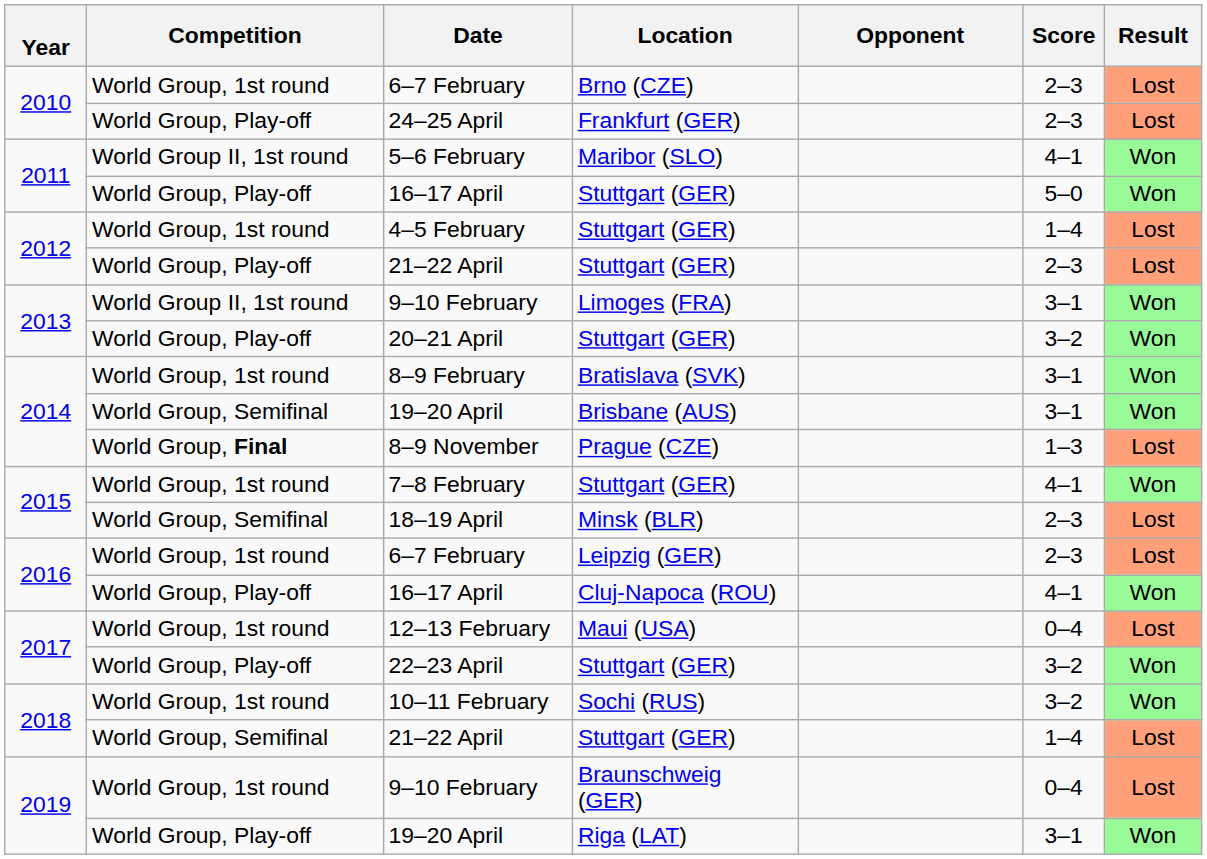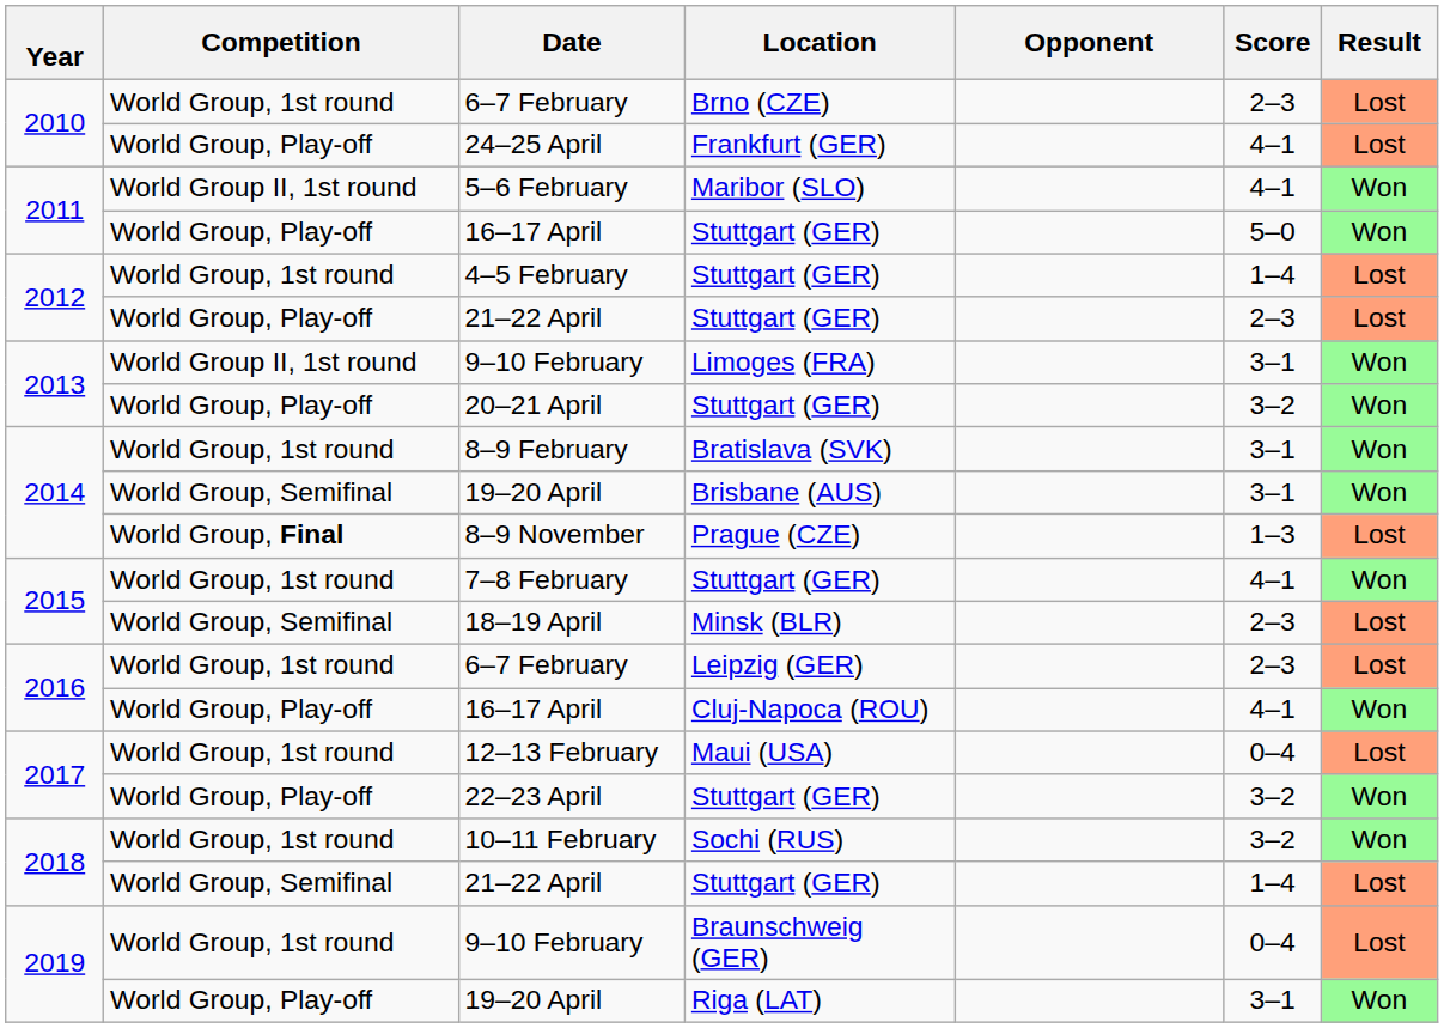 <table class="wikitable collapsible collapsed nowrap">
 <tr>
 <th style="width:50px"><br> Year</th>
 <th style="width:200px">Competition</th>
 <th style="width:125px">Date</th>
 <th style="width:150px">Location</th>
 <th style="width:150px">Opponent</th>
 <th style="width:50px">Score</th>
 <th style="width:60px">Result</th>
 </tr>
 <tr>
 <td align="center" rowspan="2"><a href='#'>2010</a></td>
 <td>World Group, 1st round</td>
 <td>6–7 February</td>
 <td><a href='#'>Brno</a> (<a href='#'>CZE</a>)</td>
 <td></td>
 <td align="center">2–3</td>
 <td align="center" bgcolor="#FFA07A">Lost</td>
 </tr>
 <tr>
 <td>World Group, Play-off</td>
 <td>24–25 April</td>
 <td><a href='#'>Frankfurt</a> (<a href='#'>GER</a>)</td>
 <td></td>
-<td align="center">2–3</td>
+<td align="center">4–1</td>
 <td align="center" bgcolor="#FFA07A">Lost</td>
 </tr>
 <tr>
 <td align="center" rowspan="2"><a href='#'>2011</a></td>
 <td>World Group II, 1st round</td>
 <td>5–6 February</td>
 <td><a href='#'>Maribor</a> (<a href='#'>SLO</a>)</td>
 <td></td>
 <td align="center">4–1</td>
 <td align="center" bgcolor="#98FB98">Won</td>
 </tr>
 <tr>
 <td>World Group, Play-off</td>
 <td>16–17 April</td>
 <td><a href='#'>Stuttgart</a> (<a href='#'>GER</a>)</td>
 <td></td>
 <td align="center">5–0</td>
 <td align="center" bgcolor="#98FB98">Won</td>
 </tr>
 <tr>
 <td align="center" rowspan="2"><a href='#'>2012</a></td>
 <td>World Group, 1st round</td>
 <td>4–5 February</td>
 <td><a href='#'>Stuttgart</a> (<a href='#'>GER</a>)</td>
 <td></td>
 <td align="center">1–4</td>
 <td align="center" bgcolor="#FFA07A">Lost</td>
 </tr>
 <tr>
 <td>World Group, Play-off</td>
 <td>21–22 April</td>
 <td><a href='#'>Stuttgart</a> (<a href='#'>GER</a>)</td>
 <td></td>
 <td align="center">2–3</td>
 <td align="center" bgcolor="#FFA07A">Lost</td>
 </tr>
 <tr>
 <td align="center" rowspan="2"><a href='#'>2013</a></td>
 <td>World Group II, 1st round</td>
 <td>9–10 February</td>
 <td><a href='#'>Limoges</a> (<a href='#'>FRA</a>)</td>
 <td></td>
 <td align="center">3–1</td>
 <td align="center" bgcolor="#98FB98">Won</td>
 </tr>
 <tr>
 <td>World Group, Play-off</td>
 <td>20–21 April</td>
 <td><a href='#'>Stuttgart</a> (<a href='#'>GER</a>)</td>
 <td></td>
 <td align="center">3–2</td>
 <td align="center" bgcolor="#98FB98">Won</td>
 </tr>
 <tr>
 <td align="center" rowspan="3"><a href='#'>2014</a></td>
 <td>World Group, 1st round</td>
 <td>8–9 February</td>
 <td><a href='#'>Bratislava</a> (<a href='#'>SVK</a>)</td>
 <td></td>
 <td align="center">3–1</td>
 <td align="center" bgcolor="#98FB98">Won</td>
 </tr>
 <tr>
 <td>World Group, Semifinal</td>
 <td>19–20 April</td>
 <td><a href='#'>Brisbane</a> (<a href='#'>AUS</a>)</td>
 <td></td>
 <td align="center">3–1</td>
 <td align="center" bgcolor="#98FB98">Won</td>
 </tr>
 <tr>
 <td>World Group, <strong>Final</strong></td>
 <td>8–9 November</td>
 <td><a href='#'>Prague</a> (<a href='#'>CZE</a>)</td>
 <td></td>
 <td align="center">1–3</td>
 <td align="center" bgcolor="#FFA07A">Lost</td>
 </tr>
 <tr>
 <td align="center" rowspan="2"><a href='#'>2015</a></td>
 <td>World Group, 1st round</td>
 <td>7–8 February</td>
 <td><a href='#'>Stuttgart</a> (<a href='#'>GER</a>)</td>
 <td></td>
 <td align="center">4–1</td>
 <td align="center" bgcolor="#98FB98">Won</td>
 </tr>
 <tr>
 <td>World Group, Semifinal</td>
 <td>18–19 April</td>
 <td><a href='#'>Minsk</a> (<a href='#'>BLR</a>)</td>
 <td></td>
 <td align="center">2–3</td>
 <td align="center" bgcolor="#FFA07A">Lost</td>
 </tr>
 <tr>
 <td align="center" rowspan="2"><a href='#'>2016</a></td>
 <td>World Group, 1st round</td>
 <td>6–7 February</td>
 <td><a href='#'>Leipzig</a> (<a href='#'>GER</a>)</td>
 <td></td>
 <td align="center">2–3</td>
 <td align="center" bgcolor="#FFA07A">Lost</td>
 </tr>
 <tr>
 <td>World Group, Play-off</td>
 <td>16–17 April</td>
 <td><a href='#'>Cluj-Napoca</a> (<a href='#'>ROU</a>)</td>
 <td></td>
 <td align="center">4–1</td>
 <td align="center" bgcolor="#98FB98">Won</td>
 </tr>
 <tr>
 <td align="center" rowspan="2"><a href='#'>2017</a></td>
 <td>World Group, 1st round</td>
 <td>12–13 February</td>
 <td><a href='#'>Maui</a> (<a href='#'>USA</a>)</td>
 <td></td>
 <td align="center">0–4</td>
 <td align="center" bgcolor="#FFA07A">Lost</td>
 </tr>
 <tr>
 <td>World Group, Play-off</td>
 <td>22–23 April</td>
 <td><a href='#'>Stuttgart</a> (<a href='#'>GER</a>)</td>
 <td></td>
 <td align="center">3–2</td>
 <td align="center" bgcolor="#98FB98">Won</td>
 </tr>
 <tr>
 <td align="center" rowspan="2"><a href='#'>2018</a></td>
 <td>World Group, 1st round</td>
 <td>10–11 February</td>
 <td><a href='#'>Sochi</a> (<a href='#'>RUS</a>)</td>
 <td></td>
 <td align="center">3–2</td>
 <td align="center" bgcolor="#98FB98">Won</td>
 </tr>
 <tr>
 <td>World Group, Semifinal</td>
 <td>21–22 April</td>
 <td><a href='#'>Stuttgart</a> (<a href='#'>GER</a>)</td>
 <td></td>
 <td align="center">1–4</td>
 <td align="center" bgcolor="#FFA07A">Lost</td>
 </tr>
 <tr>
 <td align="center" rowspan="2"><a href='#'>2019</a></td>
 <td>World Group, 1st round</td>
 <td>9–10 February</td>
 <td><a href='#'>Braunschweig</a> (<a href='#'>GER</a>)</td>
 <td></td>
 <td align="center">0–4</td>
 <td align="center" bgcolor="#FFA07A">Lost</td>
 </tr>
 <tr>
 <td>World Group, Play-off</td>
 <td>19–20 April</td>
 <td><a href='#'>Riga</a> (<a href='#'>LAT</a>)</td>
 <td></td>
 <td align="center">3–1</td>
 <td align="center" bgcolor="#98FB98">Won</td>
 </tr>
 </table>
